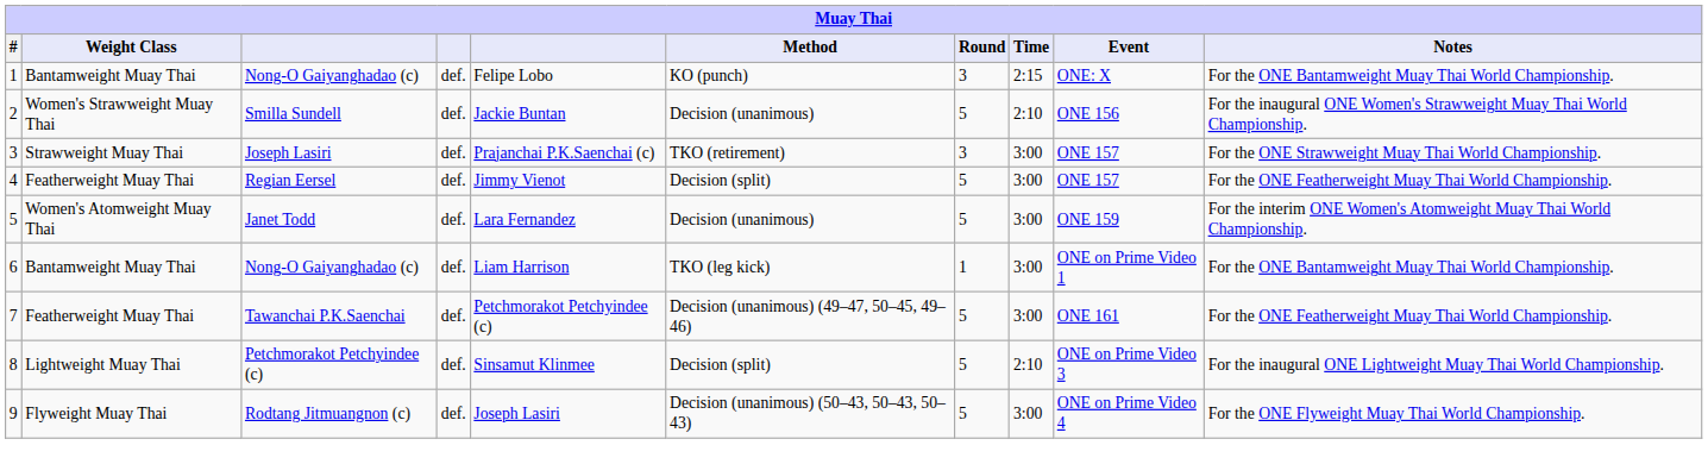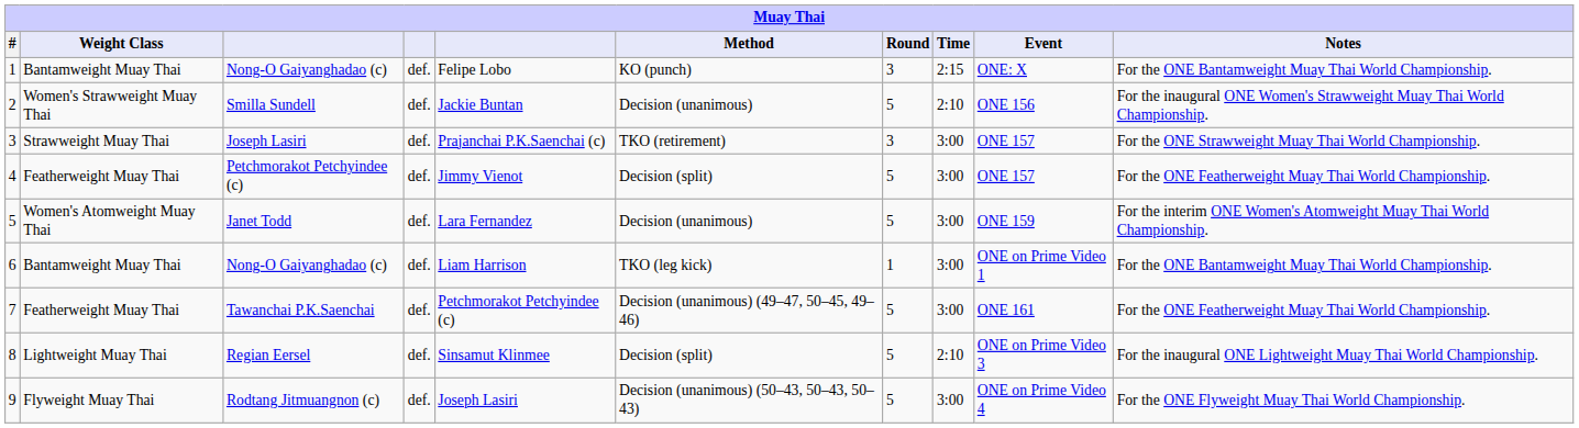 <table class="wikitable" style="font-size: 75%;">
 <tr>
 <th colspan="10" style="background-color: #ccf; color: #000080; text-align: center;"><strong><a href='#'>Muay Thai</a></strong></th>
 </tr>
 <tr>
 <th scope="col">#</th>
 <th colspan="1" style="background-color: #E6E8FA; color: #000000; text-align: center;">Weight Class</th>
 <th colspan="1" style="background-color: #E6E8FA; color: #000000; text-align: center;"></th>
 <th colspan="1" style="background-color: #E6E8FA; color: #000000; text-align: center;"></th>
 <th colspan="1" style="background-color: #E6E8FA; color: #000000; text-align: center;"></th>
 <th colspan="1" style="background-color: #E6E8FA; color: #000000; text-align: center;">Method</th>
 <th colspan="1" style="background-color: #E6E8FA; color: #000000; text-align: center;">Round</th>
 <th colspan="1" style="background-color: #E6E8FA; color: #000000; text-align: center;">Time</th>
 <th colspan="1" style="background-color: #E6E8FA; color: #000000; text-align: center;">Event</th>
 <th colspan="1" style="background-color: #E6E8FA; color: #000000; text-align: center;">Notes</th>
 </tr>
 <tr>
 <td>1</td>
 <td>Bantamweight Muay Thai</td>
 <td><a href='#'>Nong-O Gaiyanghadao</a> (c)</td>
 <td>def.</td>
 <td>Felipe Lobo</td>
 <td>KO (punch)</td>
 <td>3</td>
 <td>2:15</td>
 <td><a href='#'>ONE: X</a></td>
 <td>For the <a href='#'>ONE Bantamweight Muay Thai World Championship</a>.</td>
 </tr>
 <tr>
 <td>2</td>
 <td>Women's Strawweight Muay Thai</td>
 <td><a href='#'>Smilla Sundell</a></td>
 <td>def.</td>
 <td><a href='#'>Jackie Buntan</a></td>
 <td>Decision (unanimous)</td>
 <td>5</td>
 <td>2:10</td>
 <td><a href='#'>ONE 156</a></td>
 <td>For the inaugural <a href='#'>ONE Women's Strawweight Muay Thai World Championship</a>.</td>
 </tr>
 <tr>
 <td>3</td>
 <td>Strawweight Muay Thai</td>
 <td><a href='#'>Joseph Lasiri</a></td>
 <td>def.</td>
 <td><a href='#'>Prajanchai P.K.Saenchai</a> (c)</td>
 <td>TKO (retirement)</td>
 <td>3</td>
 <td>3:00</td>
 <td><a href='#'>ONE 157</a></td>
 <td>For the <a href='#'>ONE Strawweight Muay Thai World Championship</a>.</td>
 </tr>
 <tr>
 <td>4</td>
 <td>Featherweight Muay Thai</td>
-<td><a href='#'>Regian Eersel</a></td>
+<td><a href='#'>Petchmorakot Petchyindee</a> (c)</td>
 <td>def.</td>
 <td><a href='#'>Jimmy Vienot</a></td>
 <td>Decision (split)</td>
 <td>5</td>
 <td>3:00</td>
 <td><a href='#'>ONE 157</a></td>
 <td>For the <a href='#'>ONE Featherweight Muay Thai World Championship</a>.</td>
 </tr>
 <tr>
 <td>5</td>
 <td>Women's Atomweight Muay Thai</td>
 <td><a href='#'>Janet Todd</a></td>
 <td>def.</td>
 <td><a href='#'>Lara Fernandez</a></td>
 <td>Decision (unanimous)</td>
 <td>5</td>
 <td>3:00</td>
 <td><a href='#'>ONE 159</a></td>
 <td>For the interim <a href='#'>ONE Women's Atomweight Muay Thai World Championship</a>.</td>
 </tr>
 <tr>
 <td>6</td>
 <td>Bantamweight Muay Thai</td>
 <td><a href='#'>Nong-O Gaiyanghadao</a> (c)</td>
 <td>def.</td>
 <td><a href='#'>Liam Harrison</a></td>
 <td>TKO (leg kick)</td>
 <td>1</td>
 <td>3:00</td>
 <td><a href='#'>ONE on Prime Video 1</a></td>
 <td>For the <a href='#'>ONE Bantamweight Muay Thai World Championship</a>.</td>
 </tr>
 <tr>
 <td>7</td>
 <td>Featherweight Muay Thai</td>
 <td><a href='#'>Tawanchai P.K.Saenchai</a></td>
 <td>def.</td>
 <td><a href='#'>Petchmorakot Petchyindee</a> (c)</td>
 <td>Decision (unanimous) (49–47, 50–45, 49–46)</td>
 <td>5</td>
 <td>3:00</td>
 <td><a href='#'>ONE 161</a></td>
 <td>For the <a href='#'>ONE Featherweight Muay Thai World Championship</a>.</td>
 </tr>
 <tr>
 <td>8</td>
 <td>Lightweight Muay Thai</td>
-<td><a href='#'>Petchmorakot Petchyindee</a> (c)</td>
+<td><a href='#'>Regian Eersel</a></td>
 <td>def.</td>
 <td><a href='#'>Sinsamut Klinmee</a></td>
 <td>Decision (split)</td>
 <td>5</td>
 <td>2:10</td>
 <td><a href='#'>ONE on Prime Video 3</a></td>
 <td>For the inaugural <a href='#'>ONE Lightweight Muay Thai World Championship</a>.</td>
 </tr>
 <tr>
 <td>9</td>
 <td>Flyweight Muay Thai</td>
 <td><a href='#'>Rodtang Jitmuangnon</a> (c)</td>
 <td>def.</td>
 <td><a href='#'>Joseph Lasiri</a></td>
 <td>Decision (unanimous) (50–43, 50–43, 50–43)</td>
 <td>5</td>
 <td>3:00</td>
 <td><a href='#'>ONE on Prime Video 4</a></td>
 <td>For the <a href='#'>ONE Flyweight Muay Thai World Championship</a>.</td>
 </tr>
 </table>
